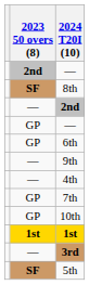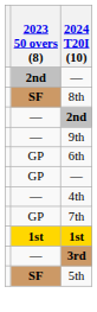 <table class="wikitable" style="text-align: center;">
 <tr>
 <th></th>
 <th><br><a href='#'>2023</a> <br> <a href='#'>50 overs</a> <br> (8)</th>
 <th><br><a href='#'>2024</a> <br> <a href='#'>T20I</a> <br> (10)</th>
 </tr>
 <tr>
 <td align="left"></td>
 <td bgcolor="silver"><strong>2nd</strong></td>
 <td>—</td>
 </tr>
 <tr>
 <td align="left"></td>
 <td bgcolor="#cc9966"><strong>SF</strong></td>
 <td>8th</td>
 </tr>
 <tr>
 <td align="left"></td>
 <td>—</td>
 <td bgcolor="silver"><strong>2nd</strong></td>
 </tr>
 <tr>
 <td align="left"></td>
-<td>GP</td>
 <td>—</td>
+<td>9th</td>
 </tr>
 <tr>
 <td align="left"></td>
 <td>GP</td>
 <td>6th</td>
 </tr>
 <tr>
 <td align="left"></td>
+<td>GP</td>
 <td>—</td>
-<td>9th</td>
 </tr>
 <tr>
 <td align="left"></td>
 <td>—</td>
 <td>4th</td>
 </tr>
 <tr>
 <td align="left"></td>
 <td>GP</td>
 <td>7th</td>
-</tr>
-<tr>
-<td align="left"></td>
-<td>GP</td>
-<td>10th</td>
 </tr>
 <tr>
 <td align="left"></td>
 <td bgcolor="gold"><strong>1st</strong></td>
 <td bgcolor="gold"><strong>1st</strong></td>
 </tr>
 <tr>
 <td align="left"></td>
 <td>—</td>
 <td bgcolor="#cc9966"><strong>3rd</strong></td>
 </tr>
 <tr>
 <td align="left"></td>
 <td bgcolor="#cc9966"><strong>SF</strong></td>
 <td>5th</td>
 </tr>
 </table>
